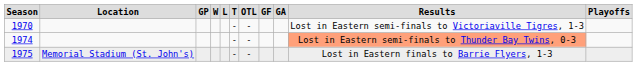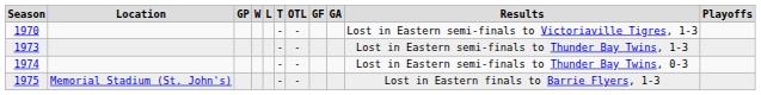 <table class="wikitable">
 <tr align="center"  bgcolor="#dddddd">
 <td><strong>Season</strong></td>
 <td><strong>Location</strong></td>
 <td><strong>GP</strong></td>
 <td><strong>W</strong></td>
 <td><strong>L</strong></td>
 <td><strong>T</strong></td>
 <td><strong>OTL</strong></td>
 <td><strong>GF</strong></td>
 <td><strong>GA</strong></td>
 <td><strong>Results</strong></td>
 <td><strong>Playoffs</strong></td>
 </tr>
 <tr align="center">
 <td><a href='#'>1970</a></td>
 <td></td>
 <td></td>
 <td></td>
 <td></td>
 <td>-</td>
 <td>-</td>
 <td></td>
 <td></td>
 <td>Lost in Eastern semi-finals to <a href='#'>Victoriaville Tigres</a>, 1-3</td>
 <td></td>
 </tr>
+<tr align="center" style="background:#eee;">
+<td><a href='#'>1973</a></td>
+<td></td>
+<td></td>
+<td></td>
+<td></td>
+<td>-</td>
+<td>-</td>
+<td></td>
+<td></td>
+<td>Lost in Eastern semi-finals to <a href='#'>Thunder Bay Twins</a>, 1-3</td>
+<td></td>
+</tr>
 <tr align="center">
 <td><a href='#'>1974</a></td>
 <td></td>
 <td></td>
 <td></td>
 <td></td>
 <td>-</td>
 <td>-</td>
 <td></td>
 <td></td>
-<td style="background: lightsalmon;">Lost in Eastern semi-finals to <a href='#'>Thunder Bay Twins</a>, 0-3</td>
+<td>Lost in Eastern semi-finals to <a href='#'>Thunder Bay Twins</a>, 0-3</td>
 <td></td>
 </tr>
 <tr style="background:#eee;" align="center">
 <td><a href='#'>1975</a></td>
 <td><a href='#'>Memorial Stadium (St. John's)</a></td>
 <td></td>
 <td></td>
 <td></td>
 <td>-</td>
 <td>-</td>
 <td></td>
 <td></td>
 <td>Lost in Eastern finals to <a href='#'>Barrie Flyers</a>, 1-3</td>
 <td></td>
 </tr>
 </table>
